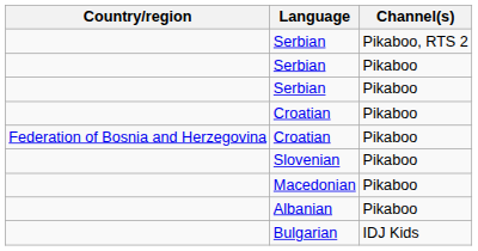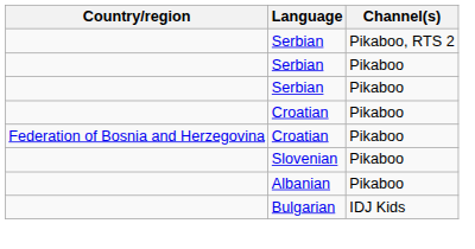 <table class="wikitable">
 <tr>
 <th>Country/region</th>
 <th>Language</th>
 <th>Channel(s)</th>
 </tr>
 <tr>
 <td></td>
 <td><a href='#'>Serbian</a></td>
 <td>Pikaboo, RTS 2</td>
 </tr>
 <tr>
 <td></td>
 <td><a href='#'>Serbian</a></td>
 <td>Pikaboo</td>
 </tr>
 <tr>
 <td></td>
 <td><a href='#'>Serbian</a></td>
 <td>Pikaboo</td>
 </tr>
 <tr>
 <td></td>
 <td><a href='#'>Croatian</a></td>
 <td>Pikaboo</td>
 </tr>
 <tr>
 <td> <a href='#'>Federation of Bosnia and Herzegovina</a></td>
 <td><a href='#'>Croatian</a></td>
 <td>Pikaboo</td>
 </tr>
 <tr>
 <td></td>
 <td><a href='#'>Slovenian</a></td>
 <td>Pikaboo</td>
 </tr>
 <tr>
 <td></td>
-<td><a href='#'>Macedonian</a></td>
-<td>Pikaboo</td>
-</tr>
-<tr>
-<td></td>
 <td><a href='#'>Albanian</a></td>
 <td>Pikaboo</td>
 </tr>
 <tr>
 <td></td>
 <td><a href='#'>Bulgarian</a></td>
 <td>IDJ Kids</td>
 </tr>
 </table>
